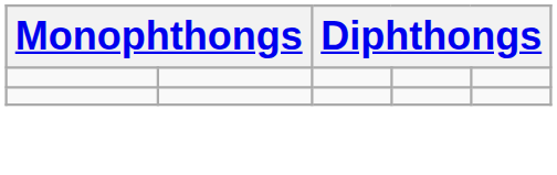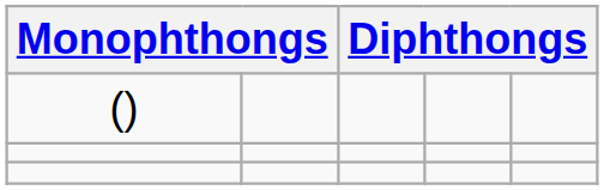 <table class="wikitable" style="margin: 1em auto; text-align: center;">
 <tr>
 <th colspan="2" align="center"><a href='#'>Monophthongs</a></th>
 <th colspan="3" align="center"><a href='#'>Diphthongs</a></th>
+</tr>
+<tr>
+<td align="center">()</td>
+<td align="center"></td>
+<td align="center"></td>
+<td align="center"></td>
+<td align="center"></td>
 </tr>
 <tr>
 <td align="center"></td>
 <td align="center"></td>
 <td align="center"></td>
 <td align="center"></td>
 <td align="center"></td>
 </tr>
 <tr>
 <td align="center"></td>
 <td align="center"></td>
 <td align="center"></td>
 <td align="center"></td>
 <td align="center"></td>
 </tr>
 </table>
